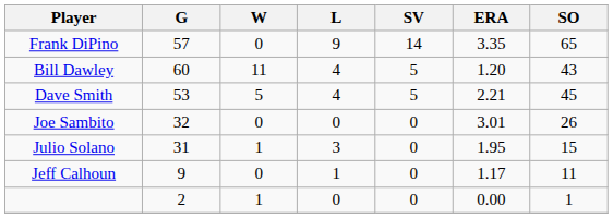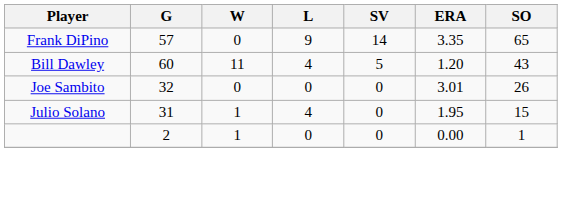 <table class="wikitable sortable">
 <tr>
 <th bgcolor="#DDDDFF" width="16%">Player</th>
 <th bgcolor="#DDDDFF" width="9%">G</th>
 <th bgcolor="#DDDDFF" width="9%">W</th>
 <th bgcolor="#DDDDFF" width="9%">L</th>
 <th bgcolor="#DDDDFF" width="9%">SV</th>
 <th bgcolor="#DDDDFF" width="9%">ERA</th>
 <th bgcolor="#DDDDFF" width="9%">SO</th>
 </tr>
 <tr align="center">
 <td><a href='#'>Frank DiPino</a></td>
 <td>57</td>
 <td>0</td>
 <td>9</td>
 <td>14</td>
 <td>3.35</td>
 <td>65</td>
 </tr>
 <tr align=center>
 <td><a href='#'>Bill Dawley</a></td>
 <td>60</td>
 <td>11</td>
 <td>4</td>
 <td>5</td>
 <td>1.20</td>
 <td>43</td>
 </tr>
 <tr align=center>
-<td><a href='#'>Dave Smith</a></td>
-<td>53</td>
-<td>5</td>
-<td>4</td>
-<td>5</td>
-<td>2.21</td>
-<td>45</td>
-</tr>
-<tr align=center>
 <td><a href='#'>Joe Sambito</a></td>
 <td>32</td>
 <td>0</td>
 <td>0</td>
 <td>0</td>
 <td>3.01</td>
 <td>26</td>
 </tr>
 <tr align=center>
 <td><a href='#'>Julio Solano</a></td>
 <td>31</td>
 <td>1</td>
-<td>3</td>
+<td>4</td>
 <td>0</td>
 <td>1.95</td>
 <td>15</td>
-</tr>
-<tr align=center>
-<td><a href='#'>Jeff Calhoun</a></td>
-<td>9</td>
-<td>0</td>
-<td>1</td>
-<td>0</td>
-<td>1.17</td>
-<td>11</td>
 </tr>
 <tr align=center>
 <td></td>
 <td>2</td>
 <td>1</td>
 <td>0</td>
 <td>0</td>
 <td>0.00</td>
 <td>1</td>
 </tr>
 <tr align="center">
 </tr>
 </table>
